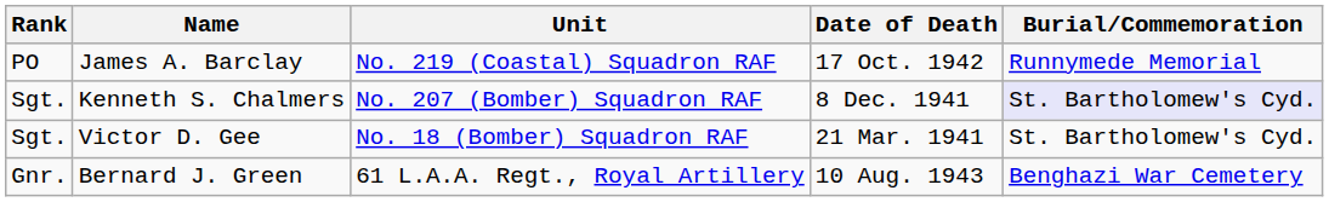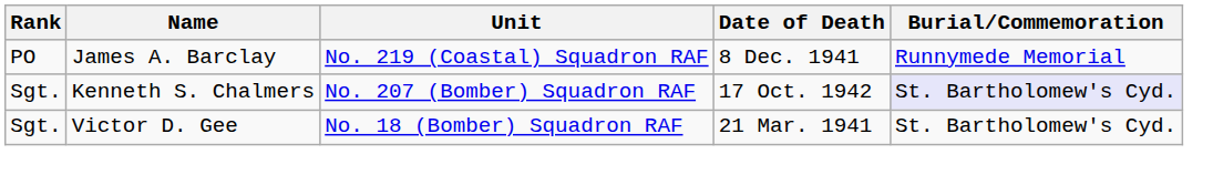 <table class="wikitable">
 <tr>
 <th>Rank</th>
 <th>Name</th>
 <th>Unit</th>
 <th>Date of Death</th>
 <th>Burial/Commemoration</th>
 </tr>
 <tr>
 <td>PO</td>
 <td>James A. Barclay</td>
 <td><a href='#'>No. 219 (Coastal) Squadron RAF</a></td>
-<td>17 Oct. 1942</td>
+<td>8 Dec. 1941</td>
 <td><a href='#'>Runnymede Memorial</a></td>
 </tr>
 <tr>
 <td>Sgt.</td>
 <td>Kenneth S. Chalmers</td>
 <td><a href='#'>No. 207 (Bomber) Squadron RAF</a></td>
-<td>8 Dec. 1941</td>
+<td>17 Oct. 1942</td>
 <td style="background: lavender;">St. Bartholomew's Cyd.</td>
 </tr>
 <tr>
 <td>Sgt.</td>
 <td>Victor D. Gee</td>
 <td><a href='#'>No. 18 (Bomber) Squadron RAF</a></td>
 <td>21 Mar. 1941</td>
 <td>St. Bartholomew's Cyd.</td>
 </tr>
-<tr>
-<td>Gnr.</td>
-<td>Bernard J. Green</td>
-<td>61 L.A.A. Regt., <a href='#'>Royal Artillery</a></td>
-<td>10 Aug. 1943</td>
-<td><a href='#'>Benghazi War Cemetery</a></td>
-</tr>
 </table>
